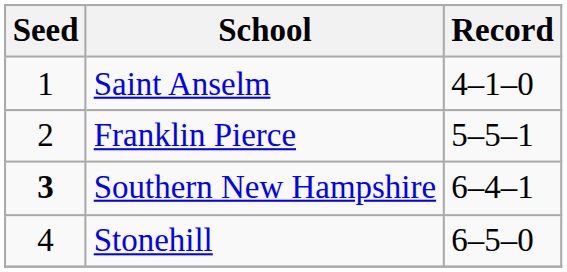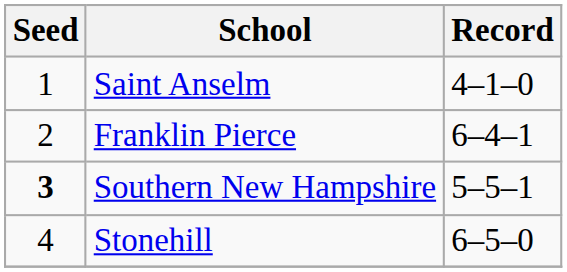 <table class="wikitable">
 <tr>
 <th>Seed</th>
 <th>School</th>
 <th>Record</th>
 </tr>
 <tr>
 <td align=center>1</td>
 <td><a href='#'>Saint Anselm</a></td>
 <td>4–1–0</td>
 </tr>
 <tr>
 <td align=center>2</td>
 <td><a href='#'>Franklin Pierce</a></td>
-<td>5–5–1</td>
+<td>6–4–1</td>
 </tr>
 <tr>
 <td align=center><strong>3</strong></td>
 <td><a href='#'>Southern New Hampshire</a></td>
-<td>6–4–1</td>
+<td>5–5–1</td>
 </tr>
 <tr>
 <td align=center>4</td>
 <td><a href='#'>Stonehill</a></td>
 <td>6–5–0</td>
 </tr>
 <tr>
 </tr>
 </table>
